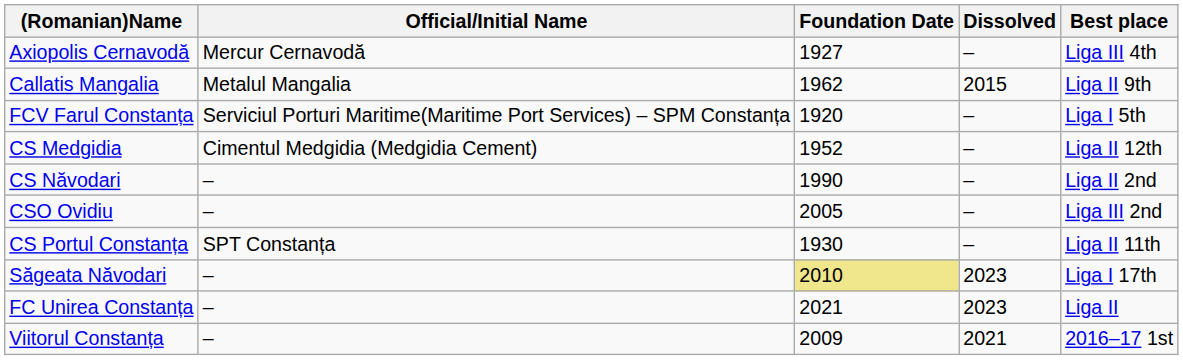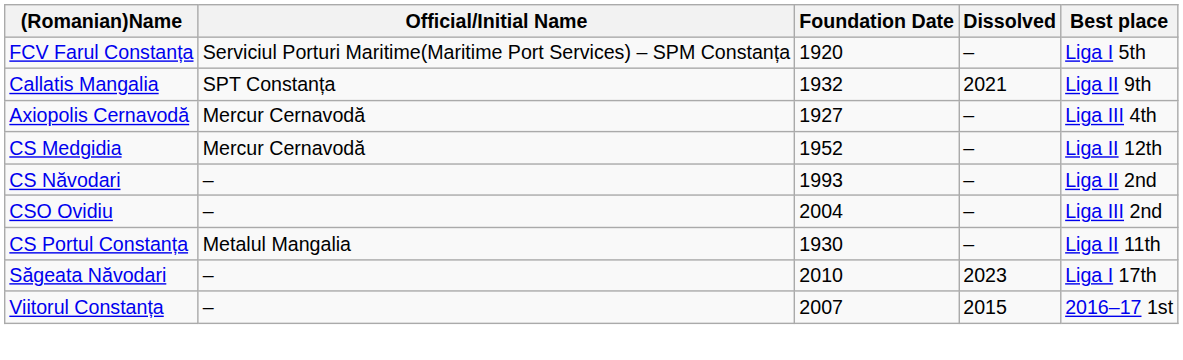 <table class="wikitable sortable mw-collapsible" style=" font-size: 87%;">
 <tr>
 <th>(Romanian)Name</th>
 <th>Official/Initial Name</th>
 <th>Foundation Date</th>
 <th>Dissolved</th>
 <th>Best place</th>
 </tr>
 <tr>
+<td><a href='#'>FCV Farul Constanța</a></td>
+<td>Serviciul Porturi Maritime(Maritime Port Services) – SPM Constanța</td>
+<td>1920</td>
+<td>–</td>
+<td><a href='#'>Liga I</a> 5th</td>
+</tr>
+<tr>
+<td><a href='#'>Callatis Mangalia</a></td>
+<td>SPT Constanța</td>
+<td>1932</td>
+<td>2021</td>
+<td><a href='#'>Liga II</a> 9th</td>
+</tr>
+<tr>
 <td><a href='#'>Axiopolis Cernavodă</a></td>
 <td>Mercur Cernavodă</td>
 <td>1927</td>
 <td>–</td>
 <td><a href='#'>Liga III</a> 4th</td>
 </tr>
 <tr>
-<td><a href='#'>Callatis Mangalia</a></td>
-<td>Metalul Mangalia</td>
-<td>1962</td>
-<td>2015</td>
-<td><a href='#'>Liga II</a> 9th</td>
-</tr>
-<tr>
-<td><a href='#'>FCV Farul Constanța</a></td>
-<td>Serviciul Porturi Maritime(Maritime Port Services) – SPM Constanța</td>
-<td>1920</td>
-<td>–</td>
-<td><a href='#'>Liga I</a> 5th</td>
-</tr>
-<tr>
 <td><a href='#'>CS Medgidia</a></td>
-<td>Cimentul Medgidia (Medgidia Cement)</td>
+<td>Mercur Cernavodă</td>
 <td>1952</td>
 <td>–</td>
 <td><a href='#'>Liga II</a> 12th</td>
 </tr>
 <tr>
 <td><a href='#'>CS Năvodari</a></td>
 <td>–</td>
-<td>1990</td>
+<td>1993</td>
 <td>–</td>
 <td><a href='#'>Liga II</a> 2nd</td>
 </tr>
 <tr>
 <td><a href='#'>CSO Ovidiu</a></td>
 <td>–</td>
-<td>2005</td>
+<td>2004</td>
 <td>–</td>
 <td><a href='#'>Liga III</a> 2nd</td>
 </tr>
 <tr>
 <td><a href='#'>CS Portul Constanța</a></td>
-<td>SPT Constanța</td>
+<td>Metalul Mangalia</td>
 <td>1930</td>
 <td>–</td>
 <td><a href='#'>Liga II</a> 11th</td>
 </tr>
 <tr>
 <td><a href='#'>Săgeata Năvodari</a></td>
 <td>–</td>
-<td style="background: khaki;">2010</td>
+<td>2010</td>
 <td>2023</td>
 <td><a href='#'>Liga I</a> 17th</td>
 </tr>
 <tr>
-<td><a href='#'>FC Unirea Constanța</a></td>
-<td>–</td>
-<td>2021</td>
-<td>2023</td>
-<td><a href='#'>Liga II</a></td>
-</tr>
-<tr>
 <td><a href='#'>Viitorul Constanța</a></td>
 <td>–</td>
-<td>2009</td>
-<td>2021</td>
+<td>2007</td>
+<td>2015</td>
 <td><a href='#'>2016–17</a> 1st</td>
 </tr>
 </table>
